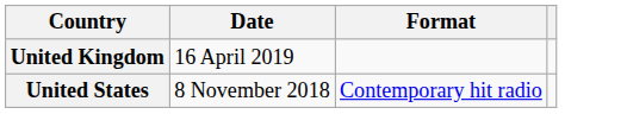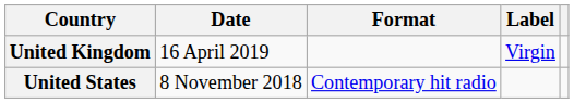 <table class="wikitable plainrowheaders">
 <tr>
 <th>Country</th>
 <th>Date</th>
 <th>Format</th>
+<th>Label</th>
 <th></th>
 </tr>
 <tr>
 <th scope="row">United Kingdom</th>
 <td>16 April 2019</td>
 <td></td>
+<td><a href='#'>Virgin</a></td>
 <td></td>
 </tr>
 <tr>
 <th scope="row">United States</th>
 <td>8 November 2018</td>
 <td><a href='#'>Contemporary hit radio</a></td>
 <td></td>
+<td></td>
 </tr>
 </table>
